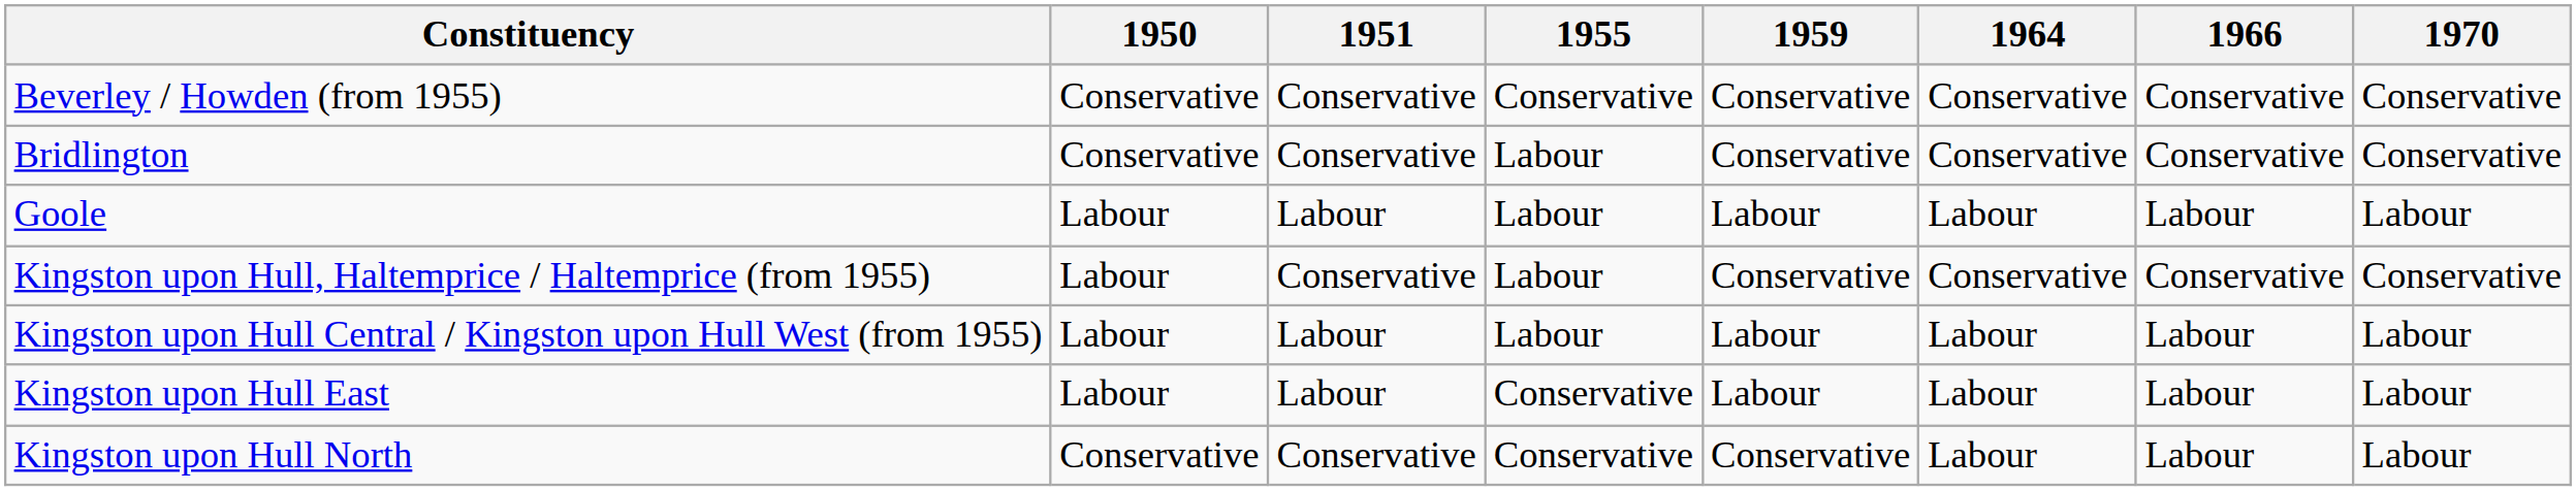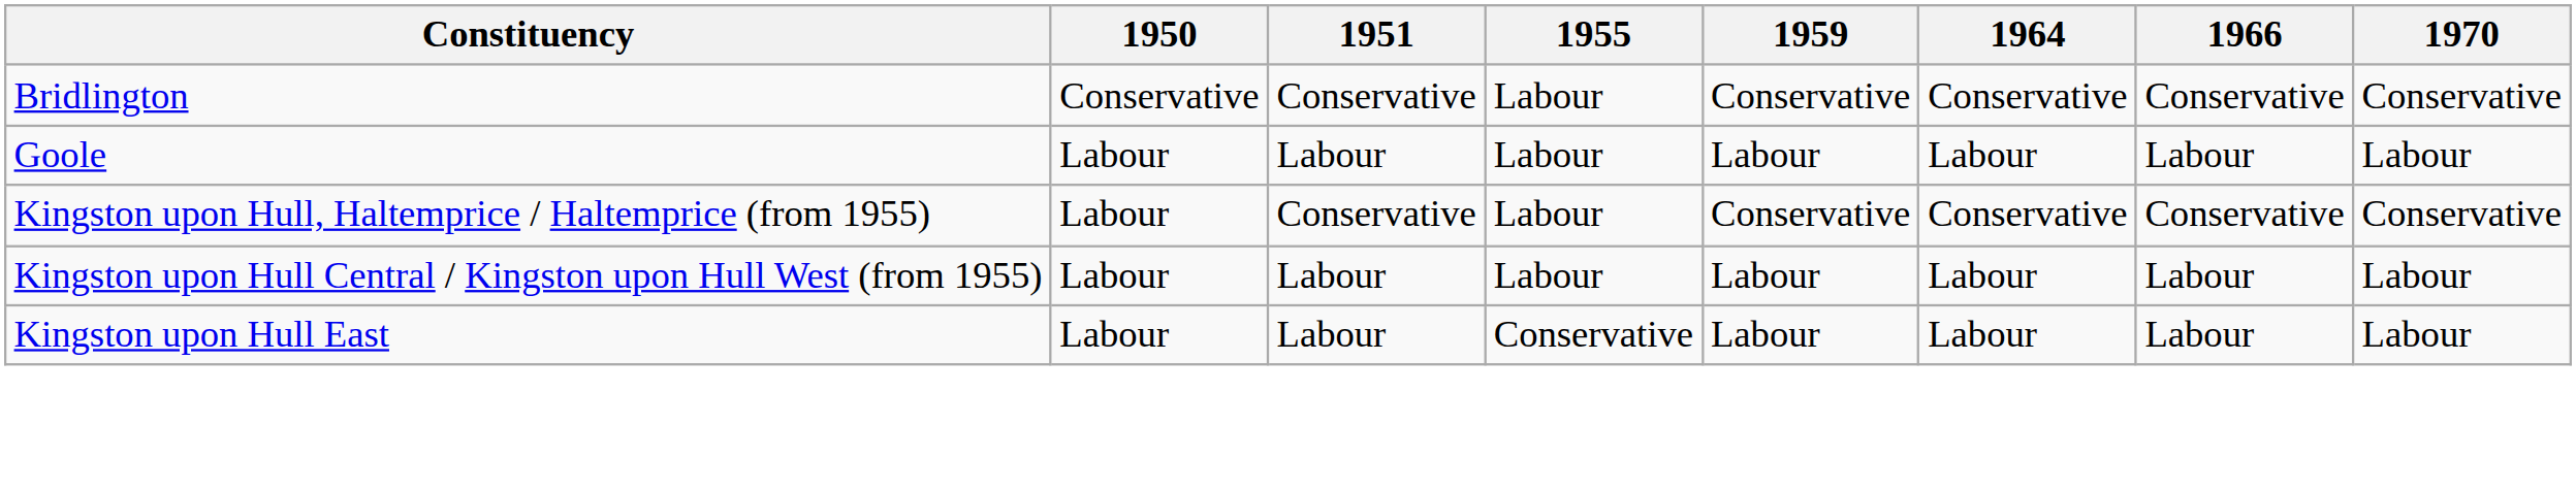 <table class="wikitable sortable">
 <tr>
 <th>Constituency</th>
 <th>1950</th>
 <th>1951</th>
 <th>1955</th>
 <th>1959</th>
 <th>1964</th>
 <th>1966</th>
 <th>1970</th>
-</tr>
-<tr>
-<td><a href='#'>Beverley</a> / <a href='#'>Howden</a> (from 1955)</td>
-<td bgcolor=>Conservative</td>
-<td bgcolor=>Conservative</td>
-<td bgcolor=>Conservative</td>
-<td bgcolor=>Conservative</td>
-<td bgcolor=>Conservative</td>
-<td bgcolor=>Conservative</td>
-<td bgcolor=>Conservative</td>
 </tr>
 <tr>
 <td><a href='#'>Bridlington</a></td>
 <td bgcolor=>Conservative</td>
 <td bgcolor=>Conservative</td>
 <td bgcolor=>Labour</td>
 <td bgcolor=>Conservative</td>
 <td bgcolor=>Conservative</td>
 <td bgcolor=>Conservative</td>
 <td bgcolor=>Conservative</td>
 </tr>
 <tr>
 <td><a href='#'>Goole</a></td>
 <td bgcolor=>Labour</td>
 <td bgcolor=>Labour</td>
 <td bgcolor=>Labour</td>
 <td bgcolor=>Labour</td>
 <td bgcolor=>Labour</td>
 <td bgcolor=>Labour</td>
 <td bgcolor=>Labour</td>
 </tr>
 <tr>
 <td><a href='#'>Kingston upon Hull, Haltemprice</a> / <a href='#'>Haltemprice</a> (from 1955)</td>
 <td bgcolor=>Labour</td>
 <td bgcolor=>Conservative</td>
 <td bgcolor=>Labour</td>
 <td bgcolor=>Conservative</td>
 <td bgcolor=>Conservative</td>
 <td bgcolor=>Conservative</td>
 <td bgcolor=>Conservative</td>
 </tr>
 <tr>
 <td><a href='#'>Kingston upon Hull Central</a> / <a href='#'>Kingston upon Hull West</a> (from 1955)</td>
 <td bgcolor=>Labour</td>
 <td bgcolor=>Labour</td>
 <td bgcolor=>Labour</td>
 <td bgcolor=>Labour</td>
 <td bgcolor=>Labour</td>
 <td bgcolor=>Labour</td>
 <td bgcolor=>Labour</td>
 </tr>
 <tr>
 <td><a href='#'>Kingston upon Hull East</a></td>
 <td bgcolor=>Labour</td>
 <td bgcolor=>Labour</td>
 <td bgcolor=>Conservative</td>
 <td bgcolor=>Labour</td>
 <td bgcolor=>Labour</td>
 <td bgcolor=>Labour</td>
 <td bgcolor=>Labour</td>
 </tr>
-<tr>
-<td><a href='#'>Kingston upon Hull North</a></td>
-<td bgcolor=>Conservative</td>
-<td bgcolor=>Conservative</td>
-<td bgcolor=>Conservative</td>
-<td bgcolor=>Conservative</td>
-<td bgcolor=>Labour</td>
-<td bgcolor=>Labour</td>
-<td bgcolor=>Labour</td>
-</tr>
 </table>
